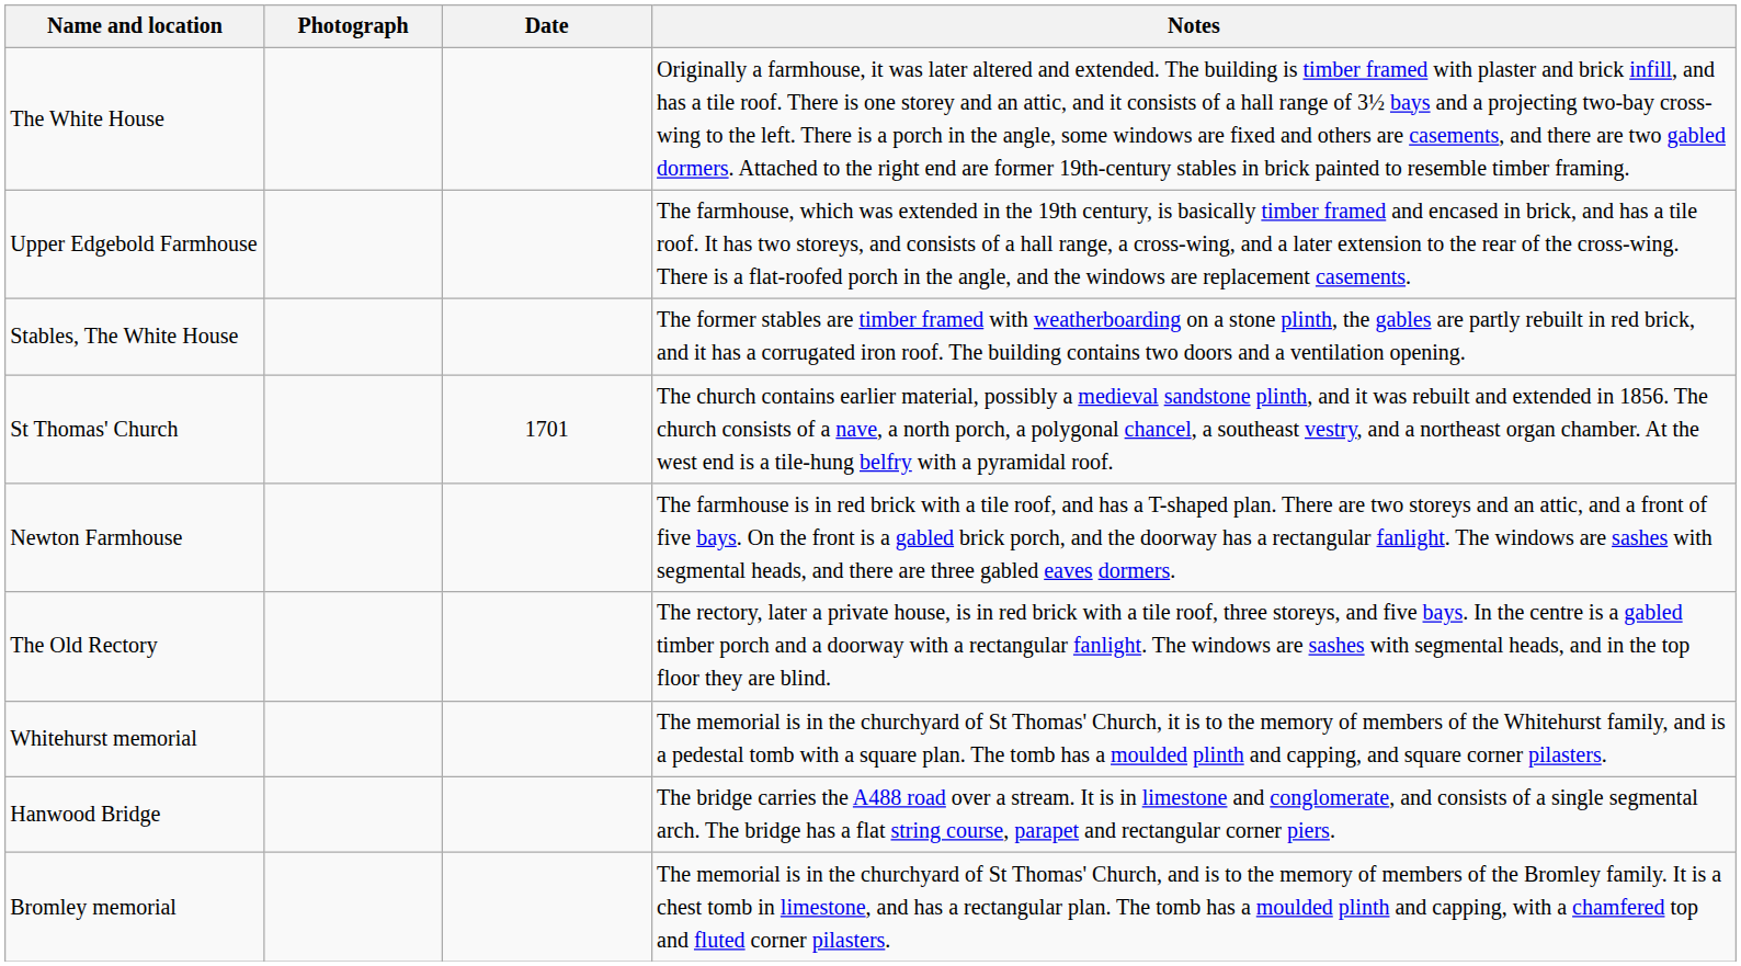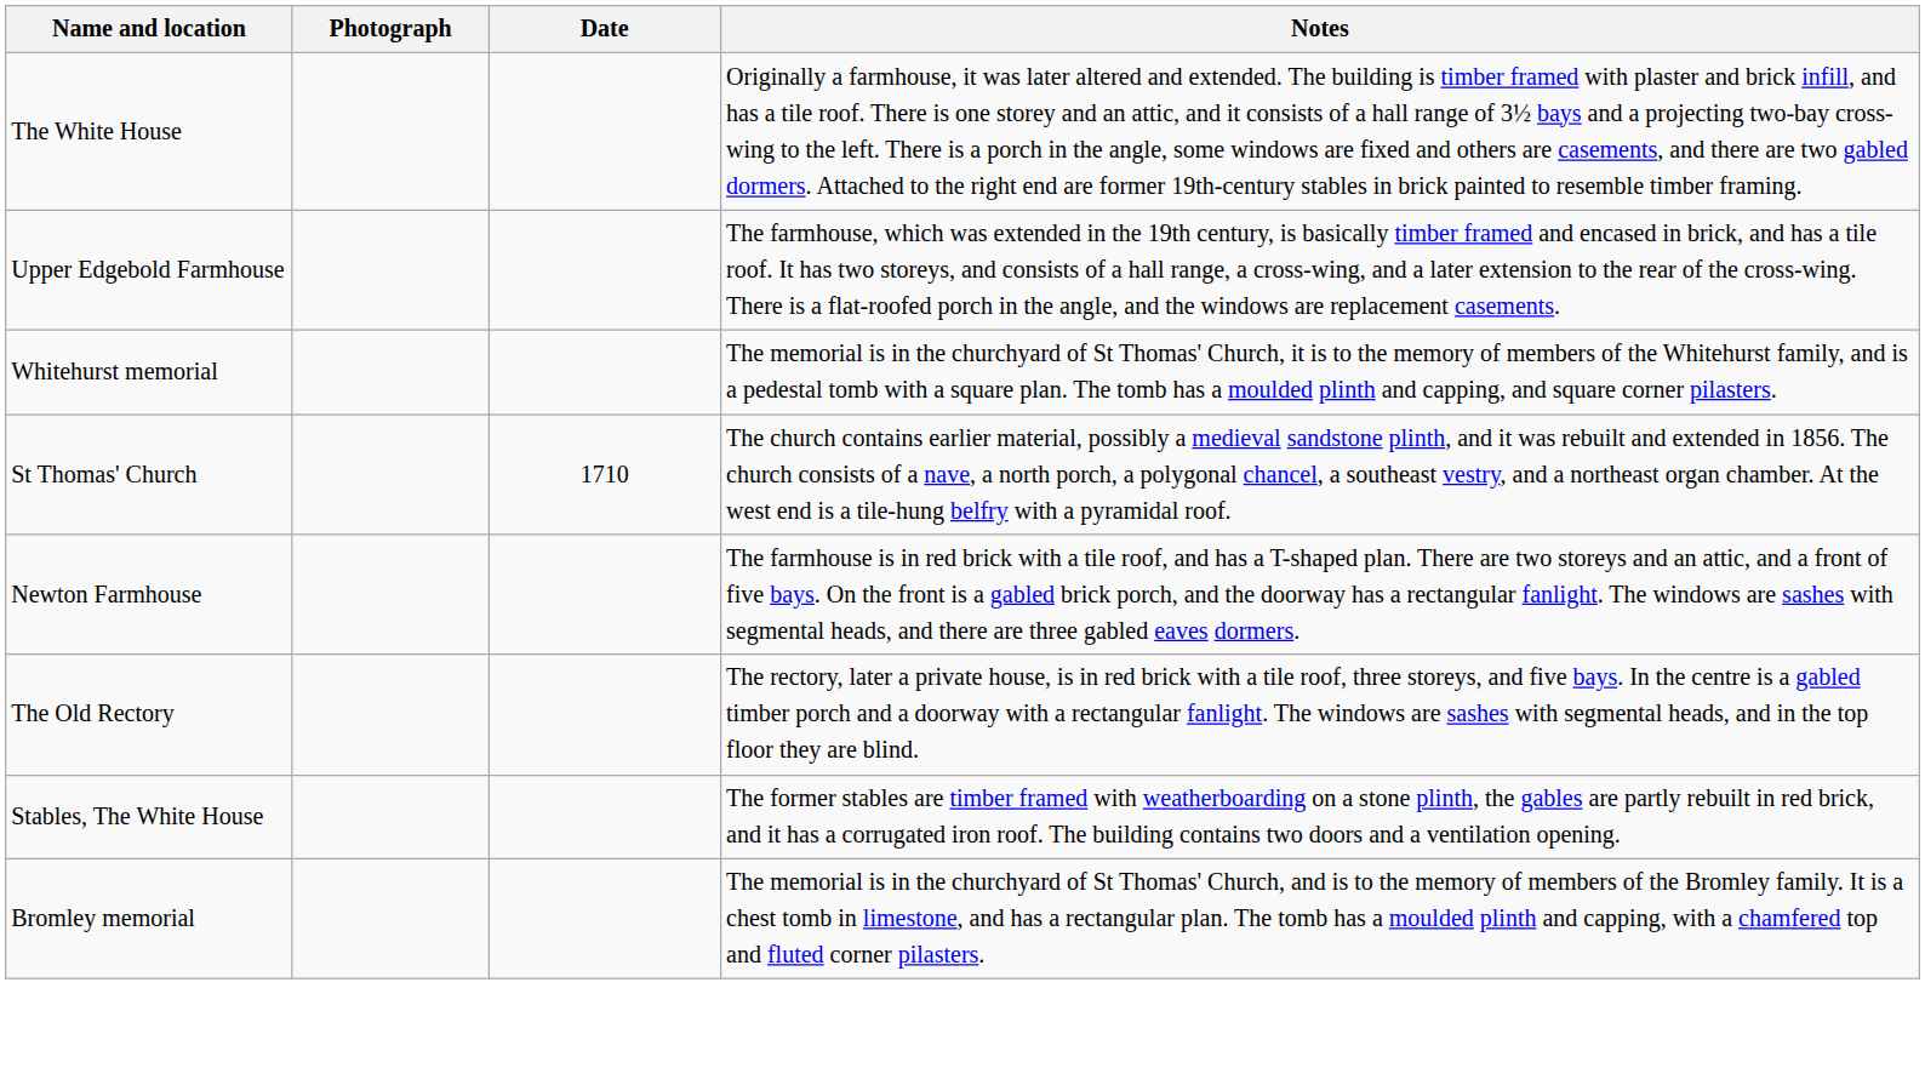 <table class="wikitable sortable plainrowheaders" style="width:100%;border:0px;text-align:left;line-height:150%;">
 <tr>
 <th scope="col"  style="width:150px">Name and location</th>
 <th scope="col"  style="width:100px" class="unsortable">Photograph</th>
 <th scope="col"  style="width:120px">Date</th>
 <th scope="col"  style="width:650px" class="unsortable">Notes</th>
 </tr>
 <tr>
 <td>The White House<br><small></small></td>
 <td></td>
 <td align="center"></td>
 <td>Originally a farmhouse, it was later altered and extended.  The building is <a href='#'>timber framed</a> with plaster and brick <a href='#'>infill</a>, and has a tile roof.  There is one storey and an attic, and it consists of a hall range of 3½ <a href='#'>bays</a> and a projecting two-bay cross-wing to the left.  There is a porch in the angle, some windows are fixed and others are <a href='#'>casements</a>, and there are two <a href='#'>gabled</a> <a href='#'>dormers</a>.  Attached to the right end are former 19th-century stables in brick painted to resemble timber framing.</td>
 </tr>
 <tr>
 <td>Upper Edgebold Farmhouse<br><small></small></td>
 <td></td>
 <td align="center"></td>
 <td>The farmhouse, which was extended in the 19th century, is basically <a href='#'>timber framed</a> and encased in brick, and has a tile roof.  It has two storeys, and consists of a hall range, a cross-wing, and a later extension to the rear of the cross-wing.  There is a flat-roofed porch in the angle, and the windows are replacement <a href='#'>casements</a>.</td>
 </tr>
 <tr>
-<td>Stables, The White House<br><small></small></td>
+<td>Whitehurst memorial<br><small></small></td>
 <td></td>
 <td align="center"></td>
-<td>The former stables are <a href='#'>timber framed</a> with <a href='#'>weatherboarding</a> on a stone <a href='#'>plinth</a>, the <a href='#'>gables</a> are partly rebuilt in red brick, and it has a corrugated iron roof.  The building contains two doors and a ventilation opening.</td>
+<td>The memorial is in the churchyard of St Thomas' Church, it is to the memory of members of the Whitehurst family, and is a pedestal tomb with a square plan.  The tomb has a <a href='#'>moulded</a> <a href='#'>plinth</a> and capping, and square corner <a href='#'>pilasters</a>.</td>
 </tr>
 <tr>
 <td>St Thomas' Church<br><small></small></td>
 <td></td>
-<td align="center">1701</td>
+<td align="center">1710</td>
 <td>The church contains earlier material, possibly a <a href='#'>medieval</a> <a href='#'>sandstone</a> <a href='#'>plinth</a>, and it was rebuilt and extended in 1856.  The church consists of a <a href='#'>nave</a>, a north porch, a polygonal <a href='#'>chancel</a>, a southeast <a href='#'>vestry</a>,  and a northeast organ chamber.  At the west end is a tile-hung <a href='#'>belfry</a> with a pyramidal roof.</td>
 </tr>
 <tr>
 <td>Newton Farmhouse<br><small></small></td>
 <td></td>
 <td align="center"></td>
 <td>The farmhouse is in red brick with a tile roof, and has a T-shaped plan.  There are two storeys and an attic, and a front of five <a href='#'>bays</a>.  On the front is a <a href='#'>gabled</a> brick porch, and the doorway has a rectangular <a href='#'>fanlight</a>.  The windows are <a href='#'>sashes</a> with segmental heads, and there are three gabled <a href='#'>eaves</a> <a href='#'>dormers</a>.</td>
 </tr>
 <tr>
 <td>The Old Rectory<br><small></small></td>
 <td></td>
 <td align="center"></td>
 <td>The rectory, later a private house, is in red brick with a tile roof, three storeys, and five <a href='#'>bays</a>.  In the centre is a <a href='#'>gabled</a> timber porch and a doorway with a rectangular <a href='#'>fanlight</a>.  The windows are <a href='#'>sashes</a> with segmental heads, and in the top floor they are blind.</td>
 </tr>
 <tr>
-<td>Whitehurst memorial<br><small></small></td>
+<td>Stables, The White House<br><small></small></td>
 <td></td>
 <td align="center"></td>
-<td>The memorial is in the churchyard of St Thomas' Church, it is to the memory of members of the Whitehurst family, and is a pedestal tomb with a square plan.  The tomb has a <a href='#'>moulded</a> <a href='#'>plinth</a> and capping, and square corner <a href='#'>pilasters</a>.</td>
-</tr>
-<tr>
-<td>Hanwood Bridge<br><small></small></td>
-<td></td>
-<td align="center"></td>
-<td>The bridge carries the <a href='#'>A488 road</a> over a stream.  It is in <a href='#'>limestone</a> and <a href='#'>conglomerate</a>, and consists of a single segmental arch.  The bridge has a flat <a href='#'>string course</a>, <a href='#'>parapet</a> and rectangular corner <a href='#'>piers</a>.</td>
+<td>The former stables are <a href='#'>timber framed</a> with <a href='#'>weatherboarding</a> on a stone <a href='#'>plinth</a>, the <a href='#'>gables</a> are partly rebuilt in red brick, and it has a corrugated iron roof.  The building contains two doors and a ventilation opening.</td>
 </tr>
 <tr>
 <td>Bromley memorial<br><small></small></td>
 <td></td>
 <td align="center"></td>
 <td>The memorial is in the churchyard of St Thomas' Church, and is to the memory of members of the Bromley family.  It is a chest tomb in <a href='#'>limestone</a>, and has a rectangular plan.   The tomb has a <a href='#'>moulded</a> <a href='#'>plinth</a> and capping, with a <a href='#'>chamfered</a> top and <a href='#'>fluted</a> corner <a href='#'>pilasters</a>.</td>
 </tr>
 <tr>
 </tr>
 </table>
